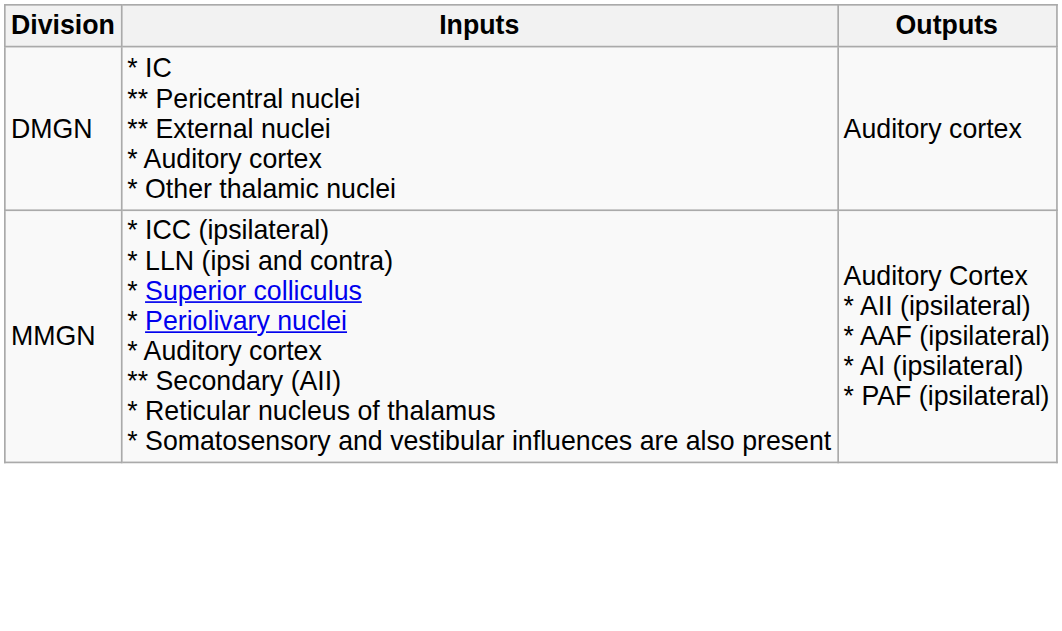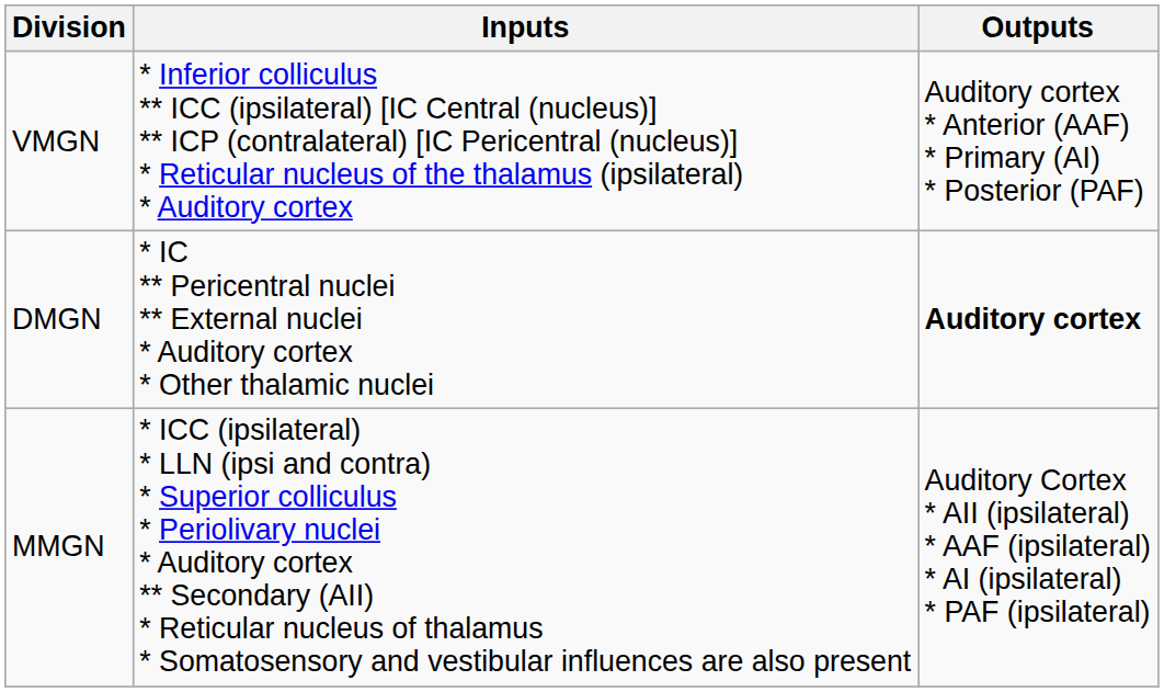 <table class="wikitable">
 <tr>
 <th>Division</th>
 <th>Inputs</th>
 <th>Outputs</th>
 </tr>
 <tr>
+<td>VMGN</td>
+<td>* <a href='#'>Inferior colliculus</a><br>** ICC (ipsilateral) [IC Central (nucleus)]<br>** ICP (contralateral) [IC Pericentral (nucleus)]<br>* <a href='#'>Reticular nucleus of the thalamus</a> (ipsilateral)<br>* <a href='#'>Auditory cortex</a></td>
+<td>Auditory cortex<br>* Anterior (AAF)<br>* Primary (AI)<br>* Posterior (PAF)</td>
+</tr>
+<tr>
 <td>DMGN</td>
 <td>* IC<br>** Pericentral nuclei<br>** External nuclei<br>* Auditory cortex<br>* Other thalamic nuclei</td>
-<td>Auditory cortex</td>
+<td><strong>Auditory cortex</strong></td>
 </tr>
 <tr>
 <td>MMGN</td>
 <td>* ICC (ipsilateral)<br>* LLN (ipsi and contra)<br>* <a href='#'>Superior colliculus</a><br>* <a href='#'>Periolivary nuclei</a><br>* Auditory cortex<br> ** Secondary (AII)<br>* Reticular nucleus of thalamus<br>* Somatosensory and vestibular influences are also present</td>
 <td>Auditory Cortex<br>* AII (ipsilateral)<br>* AAF (ipsilateral)<br>* AI (ipsilateral)<br>* PAF (ipsilateral)</td>
 </tr>
 </table>
